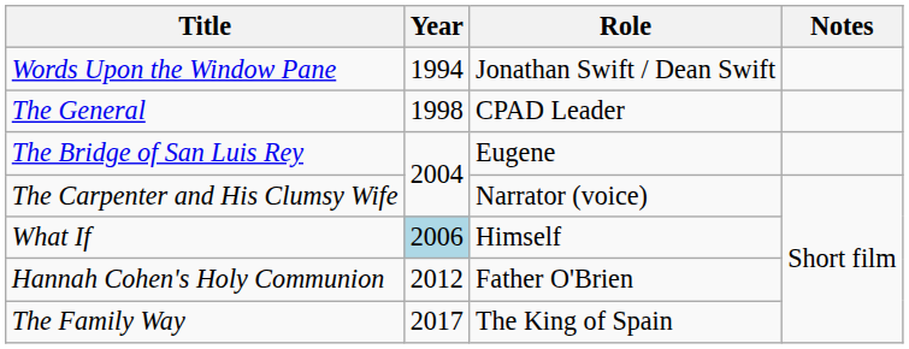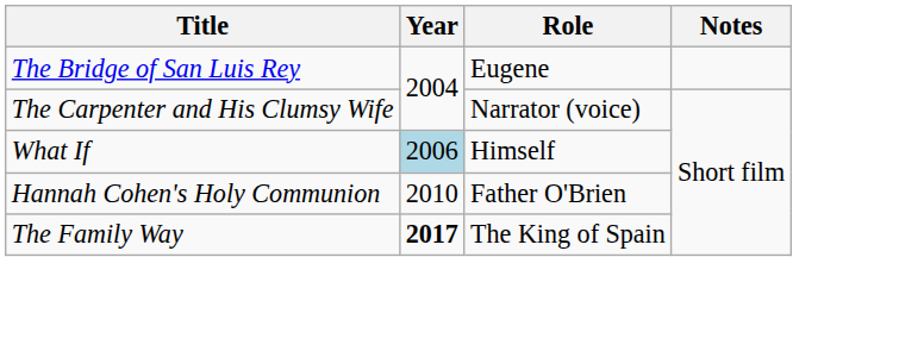 <table class="wikitable sortable">
 <tr>
 <th>Title</th>
 <th>Year</th>
 <th>Role</th>
 <th>Notes</th>
-</tr>
-<tr>
-<td><em><a href='#'>Words Upon the Window Pane</a></em></td>
-<td>1994</td>
-<td>Jonathan Swift / Dean Swift</td>
-<td></td>
-</tr>
-<tr>
-<td><em><a href='#'>The General</a></em></td>
-<td>1998</td>
-<td>CPAD Leader</td>
-<td></td>
 </tr>
 <tr>
 <td><em><a href='#'>The Bridge of San Luis Rey</a></em></td>
 <td rowspan=2>2004</td>
 <td>Eugene</td>
 <td></td>
 </tr>
 <tr>
 <td><em>The Carpenter and His Clumsy Wife</em></td>
 <td>Narrator (voice)</td>
 <td rowspan=4>Short film</td>
 </tr>
 <tr>
 <td><em>What If</em></td>
 <td style="background: lightblue;">2006</td>
 <td>Himself</td>
 </tr>
 <tr>
 <td><em>Hannah Cohen's Holy Communion</em></td>
-<td>2012</td>
+<td>2010</td>
 <td>Father O'Brien</td>
 </tr>
 <tr>
 <td><em>The Family Way</em></td>
-<td>2017</td>
+<td><strong>2017</strong></td>
 <td>The King of Spain</td>
 </tr>
 </table>
